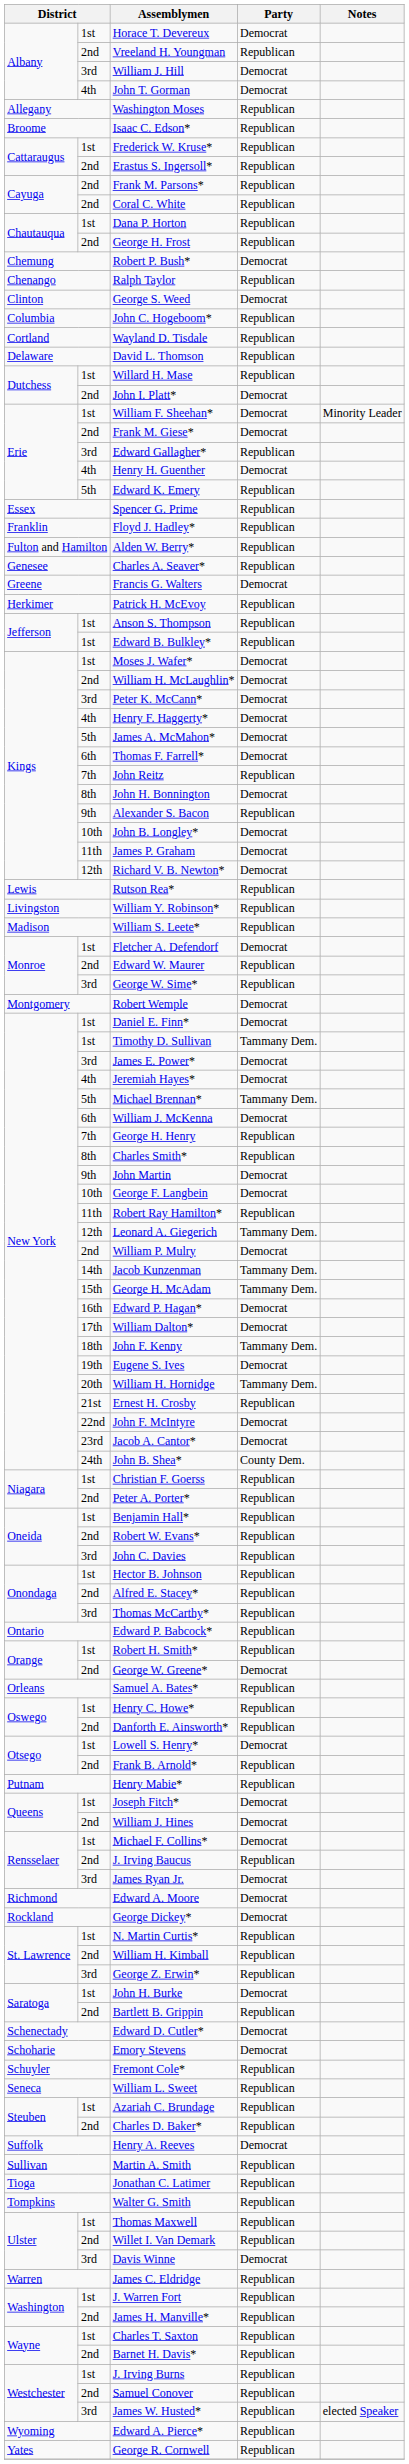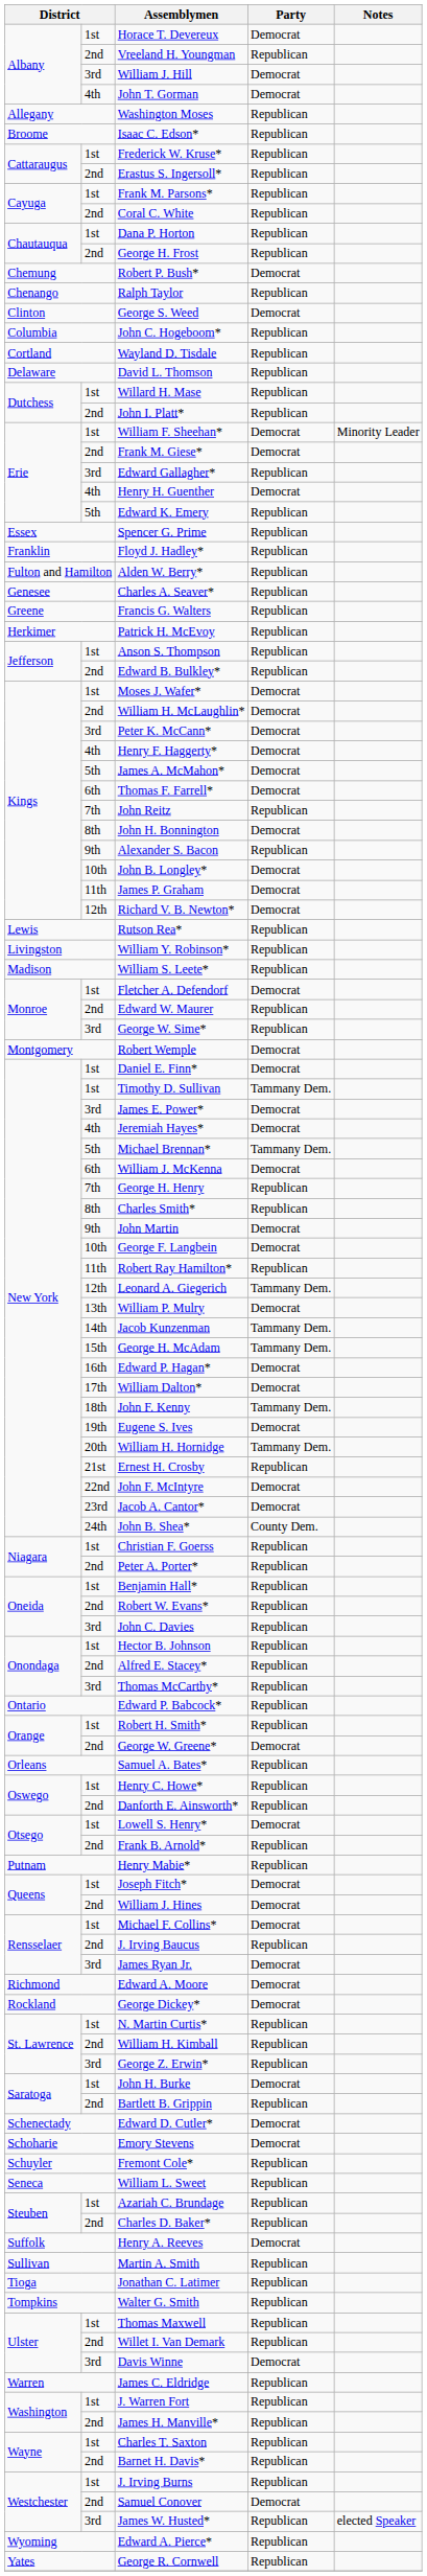 <table class=wikitable>
 <tr>
 <th colspan="2">District</th>
 <th>Assemblymen</th>
 <th>Party</th>
 <th>Notes</th>
 </tr>
 <tr>
 <td rowspan="4"><a href='#'>Albany</a></td>
 <td>1st</td>
 <td><a href='#'>Horace T. Devereux</a></td>
 <td>Democrat</td>
 <td></td>
 </tr>
 <tr>
 <td>2nd</td>
 <td><a href='#'>Vreeland H. Youngman</a></td>
 <td>Republican</td>
 <td></td>
 </tr>
 <tr>
 <td>3rd</td>
 <td><a href='#'>William J. Hill</a></td>
 <td>Democrat</td>
 <td></td>
 </tr>
 <tr>
 <td>4th</td>
 <td><a href='#'>John T. Gorman</a></td>
 <td>Democrat</td>
 <td></td>
 </tr>
 <tr>
 <td colspan="2"><a href='#'>Allegany</a></td>
 <td><a href='#'>Washington Moses</a></td>
 <td>Republican</td>
 <td></td>
 </tr>
 <tr>
 <td colspan="2"><a href='#'>Broome</a></td>
 <td><a href='#'>Isaac C. Edson</a>*</td>
 <td>Republican</td>
 <td></td>
 </tr>
 <tr>
 <td rowspan="2"><a href='#'>Cattaraugus</a></td>
 <td>1st</td>
 <td><a href='#'>Frederick W. Kruse</a>*</td>
 <td>Republican</td>
 <td></td>
 </tr>
 <tr>
 <td>2nd</td>
 <td><a href='#'>Erastus S. Ingersoll</a>*</td>
 <td>Republican</td>
 <td></td>
 </tr>
 <tr>
 <td rowspan="2"><a href='#'>Cayuga</a></td>
-<td>2nd</td>
+<td>1st</td>
 <td><a href='#'>Frank M. Parsons</a>*</td>
 <td>Republican</td>
 <td></td>
 </tr>
 <tr>
 <td>2nd</td>
 <td><a href='#'>Coral C. White</a></td>
 <td>Republican</td>
 <td></td>
 </tr>
 <tr>
 <td rowspan="2"><a href='#'>Chautauqua</a></td>
 <td>1st</td>
 <td><a href='#'>Dana P. Horton</a></td>
 <td>Republican</td>
 <td></td>
 </tr>
 <tr>
 <td>2nd</td>
 <td><a href='#'>George H. Frost</a></td>
 <td>Republican</td>
 <td></td>
 </tr>
 <tr>
 <td colspan="2"><a href='#'>Chemung</a></td>
 <td><a href='#'>Robert P. Bush</a>*</td>
 <td>Democrat</td>
 <td></td>
 </tr>
 <tr>
 <td colspan="2"><a href='#'>Chenango</a></td>
 <td><a href='#'>Ralph Taylor</a></td>
 <td>Republican</td>
 <td></td>
 </tr>
 <tr>
 <td colspan="2"><a href='#'>Clinton</a></td>
 <td><a href='#'>George S. Weed</a></td>
 <td>Democrat</td>
 <td></td>
 </tr>
 <tr>
 <td colspan="2"><a href='#'>Columbia</a></td>
 <td><a href='#'>John C. Hogeboom</a>*</td>
 <td>Republican</td>
 <td></td>
 </tr>
 <tr>
 <td colspan="2"><a href='#'>Cortland</a></td>
 <td><a href='#'>Wayland D. Tisdale</a></td>
 <td>Republican</td>
 <td></td>
 </tr>
 <tr>
 <td colspan="2"><a href='#'>Delaware</a></td>
 <td><a href='#'>David L. Thomson</a></td>
 <td>Republican</td>
 <td></td>
 </tr>
 <tr>
 <td rowspan="2"><a href='#'>Dutchess</a></td>
 <td>1st</td>
 <td><a href='#'>Willard H. Mase</a></td>
 <td>Republican</td>
 <td></td>
 </tr>
 <tr>
 <td>2nd</td>
 <td><a href='#'>John I. Platt</a>*</td>
-<td>Democrat</td>
+<td>Republican</td>
 <td></td>
 </tr>
 <tr>
 <td rowspan="5"><a href='#'>Erie</a></td>
 <td>1st</td>
 <td><a href='#'>William F. Sheehan</a>*</td>
 <td>Democrat</td>
 <td>Minority Leader</td>
 </tr>
 <tr>
 <td>2nd</td>
 <td><a href='#'>Frank M. Giese</a>*</td>
 <td>Democrat</td>
 <td></td>
 </tr>
 <tr>
 <td>3rd</td>
 <td><a href='#'>Edward Gallagher</a>*</td>
 <td>Republican</td>
 <td></td>
 </tr>
 <tr>
 <td>4th</td>
 <td><a href='#'>Henry H. Guenther</a></td>
 <td>Democrat</td>
 <td></td>
 </tr>
 <tr>
 <td>5th</td>
 <td><a href='#'>Edward K. Emery</a></td>
 <td>Republican</td>
 <td></td>
 </tr>
 <tr>
 <td colspan="2"><a href='#'>Essex</a></td>
 <td><a href='#'>Spencer G. Prime</a></td>
 <td>Republican</td>
 <td></td>
 </tr>
 <tr>
 <td colspan="2"><a href='#'>Franklin</a></td>
 <td><a href='#'>Floyd J. Hadley</a>*</td>
 <td>Republican</td>
 <td></td>
 </tr>
 <tr>
 <td colspan="2"><a href='#'>Fulton</a> and <a href='#'>Hamilton</a></td>
 <td><a href='#'>Alden W. Berry</a>*</td>
 <td>Republican</td>
 <td></td>
 </tr>
 <tr>
 <td colspan="2"><a href='#'>Genesee</a></td>
 <td><a href='#'>Charles A. Seaver</a>*</td>
 <td>Republican</td>
 <td></td>
 </tr>
 <tr>
 <td colspan="2"><a href='#'>Greene</a></td>
 <td><a href='#'>Francis G. Walters</a></td>
-<td>Democrat</td>
+<td>Republican</td>
 <td></td>
 </tr>
 <tr>
 <td colspan="2"><a href='#'>Herkimer</a></td>
 <td><a href='#'>Patrick H. McEvoy</a></td>
 <td>Republican</td>
 <td></td>
 </tr>
 <tr>
 <td rowspan="2"><a href='#'>Jefferson</a></td>
 <td>1st</td>
 <td><a href='#'>Anson S. Thompson</a></td>
 <td>Republican</td>
 <td></td>
 </tr>
 <tr>
-<td>1st</td>
+<td>2nd</td>
 <td><a href='#'>Edward B. Bulkley</a>*</td>
 <td>Republican</td>
 <td></td>
 </tr>
 <tr>
 <td rowspan="12"><a href='#'>Kings</a></td>
 <td>1st</td>
 <td><a href='#'>Moses J. Wafer</a>*</td>
 <td>Democrat</td>
 <td></td>
 </tr>
 <tr>
 <td>2nd</td>
 <td><a href='#'>William H. McLaughlin</a>*</td>
 <td>Democrat</td>
 <td></td>
 </tr>
 <tr>
 <td>3rd</td>
 <td><a href='#'>Peter K. McCann</a>*</td>
 <td>Democrat</td>
 <td></td>
 </tr>
 <tr>
 <td>4th</td>
 <td><a href='#'>Henry F. Haggerty</a>*</td>
 <td>Democrat</td>
 <td></td>
 </tr>
 <tr>
 <td>5th</td>
 <td><a href='#'>James A. McMahon</a>*</td>
 <td>Democrat</td>
 <td></td>
 </tr>
 <tr>
 <td>6th</td>
 <td><a href='#'>Thomas F. Farrell</a>*</td>
 <td>Democrat</td>
 <td></td>
 </tr>
 <tr>
 <td>7th</td>
 <td><a href='#'>John Reitz</a></td>
 <td>Republican</td>
 <td></td>
 </tr>
 <tr>
 <td>8th</td>
 <td><a href='#'>John H. Bonnington</a></td>
 <td>Democrat</td>
 <td></td>
 </tr>
 <tr>
 <td>9th</td>
 <td><a href='#'>Alexander S. Bacon</a></td>
 <td>Republican</td>
 <td></td>
 </tr>
 <tr>
 <td>10th</td>
 <td><a href='#'>John B. Longley</a>*</td>
 <td>Democrat</td>
 <td></td>
 </tr>
 <tr>
 <td>11th</td>
 <td><a href='#'>James P. Graham</a></td>
 <td>Democrat</td>
 <td></td>
 </tr>
 <tr>
 <td>12th</td>
 <td><a href='#'>Richard V. B. Newton</a>*</td>
 <td>Democrat</td>
 <td></td>
 </tr>
 <tr>
 <td colspan="2"><a href='#'>Lewis</a></td>
 <td><a href='#'>Rutson Rea</a>*</td>
 <td>Republican</td>
 <td></td>
 </tr>
 <tr>
 <td colspan="2"><a href='#'>Livingston</a></td>
 <td><a href='#'>William Y. Robinson</a>*</td>
 <td>Republican</td>
 <td></td>
 </tr>
 <tr>
 <td colspan="2"><a href='#'>Madison</a></td>
 <td><a href='#'>William S. Leete</a>*</td>
 <td>Republican</td>
 <td></td>
 </tr>
 <tr>
 <td rowspan="3"><a href='#'>Monroe</a></td>
 <td>1st</td>
 <td><a href='#'>Fletcher A. Defendorf</a></td>
 <td>Democrat</td>
 <td></td>
 </tr>
 <tr>
 <td>2nd</td>
 <td><a href='#'>Edward W. Maurer</a></td>
 <td>Republican</td>
 <td></td>
 </tr>
 <tr>
 <td>3rd</td>
 <td><a href='#'>George W. Sime</a>*</td>
 <td>Republican</td>
 <td></td>
 </tr>
 <tr>
 <td colspan="2"><a href='#'>Montgomery</a></td>
 <td><a href='#'>Robert Wemple</a></td>
 <td>Democrat</td>
 <td></td>
 </tr>
 <tr>
 <td rowspan="24"><a href='#'>New York</a></td>
 <td>1st</td>
 <td><a href='#'>Daniel E. Finn</a>*</td>
 <td>Democrat</td>
 <td></td>
 </tr>
 <tr>
 <td>1st</td>
 <td><a href='#'>Timothy D. Sullivan</a></td>
 <td>Tammany Dem.</td>
 <td></td>
 </tr>
 <tr>
 <td>3rd</td>
 <td><a href='#'>James E. Power</a>*</td>
 <td>Democrat</td>
 <td></td>
 </tr>
 <tr>
 <td>4th</td>
 <td><a href='#'>Jeremiah Hayes</a>*</td>
 <td>Democrat</td>
 <td></td>
 </tr>
 <tr>
 <td>5th</td>
 <td><a href='#'>Michael Brennan</a>*</td>
 <td>Tammany Dem.</td>
 <td></td>
 </tr>
 <tr>
 <td>6th</td>
 <td><a href='#'>William J. McKenna</a></td>
 <td>Democrat</td>
 <td></td>
 </tr>
 <tr>
 <td>7th</td>
 <td><a href='#'>George H. Henry</a></td>
 <td>Republican</td>
 <td></td>
 </tr>
 <tr>
 <td>8th</td>
 <td><a href='#'>Charles Smith</a>*</td>
 <td>Republican</td>
 <td></td>
 </tr>
 <tr>
 <td>9th</td>
 <td><a href='#'>John Martin</a></td>
 <td>Democrat</td>
 <td></td>
 </tr>
 <tr>
 <td>10th</td>
 <td><a href='#'>George F. Langbein</a></td>
 <td>Democrat</td>
 <td></td>
 </tr>
 <tr>
 <td>11th</td>
 <td><a href='#'>Robert Ray Hamilton</a>*</td>
 <td>Republican</td>
 <td></td>
 </tr>
 <tr>
 <td>12th</td>
 <td><a href='#'>Leonard A. Giegerich</a></td>
 <td>Tammany Dem.</td>
 <td></td>
 </tr>
 <tr>
-<td>2nd</td>
+<td>13th</td>
 <td><a href='#'>William P. Mulry</a></td>
 <td>Democrat</td>
 <td></td>
 </tr>
 <tr>
 <td>14th</td>
 <td><a href='#'>Jacob Kunzenman</a></td>
 <td>Tammany Dem.</td>
 <td></td>
 </tr>
 <tr>
 <td>15th</td>
 <td><a href='#'>George H. McAdam</a></td>
 <td>Tammany Dem.</td>
 <td></td>
 </tr>
 <tr>
 <td>16th</td>
 <td><a href='#'>Edward P. Hagan</a>*</td>
 <td>Democrat</td>
 <td></td>
 </tr>
 <tr>
 <td>17th</td>
 <td><a href='#'>William Dalton</a>*</td>
 <td>Democrat</td>
 <td></td>
 </tr>
 <tr>
 <td>18th</td>
 <td><a href='#'>John F. Kenny</a></td>
 <td>Tammany Dem.</td>
 <td></td>
 </tr>
 <tr>
 <td>19th</td>
 <td><a href='#'>Eugene S. Ives</a></td>
 <td>Democrat</td>
 <td></td>
 </tr>
 <tr>
 <td>20th</td>
 <td><a href='#'>William H. Hornidge</a></td>
 <td>Tammany Dem.</td>
 <td></td>
 </tr>
 <tr>
 <td>21st</td>
 <td><a href='#'>Ernest H. Crosby</a></td>
 <td>Republican</td>
 <td></td>
 </tr>
 <tr>
 <td>22nd</td>
 <td><a href='#'>John F. McIntyre</a></td>
 <td>Democrat</td>
 <td></td>
 </tr>
 <tr>
 <td>23rd</td>
 <td><a href='#'>Jacob A. Cantor</a>*</td>
 <td>Democrat</td>
 <td></td>
 </tr>
 <tr>
 <td>24th</td>
 <td><a href='#'>John B. Shea</a>*</td>
 <td>County Dem.</td>
 <td></td>
 </tr>
 <tr>
 <td rowspan="2"><a href='#'>Niagara</a></td>
 <td>1st</td>
 <td><a href='#'>Christian F. Goerss</a></td>
 <td>Republican</td>
 <td></td>
 </tr>
 <tr>
 <td>2nd</td>
 <td><a href='#'>Peter A. Porter</a>*</td>
 <td>Republican</td>
 <td></td>
 </tr>
 <tr>
 <td rowspan="3"><a href='#'>Oneida</a></td>
 <td>1st</td>
 <td><a href='#'>Benjamin Hall</a>*</td>
 <td>Republican</td>
 <td></td>
 </tr>
 <tr>
 <td>2nd</td>
 <td><a href='#'>Robert W. Evans</a>*</td>
 <td>Republican</td>
 <td></td>
 </tr>
 <tr>
 <td>3rd</td>
 <td><a href='#'>John C. Davies</a></td>
 <td>Republican</td>
 <td></td>
 </tr>
 <tr>
 <td rowspan="3"><a href='#'>Onondaga</a></td>
 <td>1st</td>
 <td><a href='#'>Hector B. Johnson</a></td>
 <td>Republican</td>
 <td></td>
 </tr>
 <tr>
 <td>2nd</td>
 <td><a href='#'>Alfred E. Stacey</a>*</td>
 <td>Republican</td>
 <td></td>
 </tr>
 <tr>
 <td>3rd</td>
 <td><a href='#'>Thomas McCarthy</a>*</td>
 <td>Republican</td>
 <td></td>
 </tr>
 <tr>
 <td colspan="2"><a href='#'>Ontario</a></td>
 <td><a href='#'>Edward P. Babcock</a>*</td>
 <td>Republican</td>
 <td></td>
 </tr>
 <tr>
 <td rowspan="2"><a href='#'>Orange</a></td>
 <td>1st</td>
 <td><a href='#'>Robert H. Smith</a>*</td>
 <td>Republican</td>
 <td></td>
 </tr>
 <tr>
 <td>2nd</td>
 <td><a href='#'>George W. Greene</a>*</td>
 <td>Democrat</td>
 <td></td>
 </tr>
 <tr>
 <td colspan="2"><a href='#'>Orleans</a></td>
 <td><a href='#'>Samuel A. Bates</a>*</td>
 <td>Republican</td>
 <td></td>
 </tr>
 <tr>
 <td rowspan="2"><a href='#'>Oswego</a></td>
 <td>1st</td>
 <td><a href='#'>Henry C. Howe</a>*</td>
 <td>Republican</td>
 <td></td>
 </tr>
 <tr>
 <td>2nd</td>
 <td><a href='#'>Danforth E. Ainsworth</a>*</td>
 <td>Republican</td>
 <td></td>
 </tr>
 <tr>
 <td rowspan="2"><a href='#'>Otsego</a></td>
 <td>1st</td>
 <td><a href='#'>Lowell S. Henry</a>*</td>
 <td>Democrat</td>
 <td></td>
 </tr>
 <tr>
 <td>2nd</td>
 <td><a href='#'>Frank B. Arnold</a>*</td>
 <td>Republican</td>
 <td></td>
 </tr>
 <tr>
 <td colspan="2"><a href='#'>Putnam</a></td>
 <td><a href='#'>Henry Mabie</a>*</td>
 <td>Republican</td>
 <td></td>
 </tr>
 <tr>
 <td rowspan="2"><a href='#'>Queens</a></td>
 <td>1st</td>
 <td><a href='#'>Joseph Fitch</a>*</td>
 <td>Democrat</td>
 <td></td>
 </tr>
 <tr>
 <td>2nd</td>
 <td><a href='#'>William J. Hines</a></td>
 <td>Democrat</td>
 <td></td>
 </tr>
 <tr>
 <td rowspan="3"><a href='#'>Rensselaer</a></td>
 <td>1st</td>
 <td><a href='#'>Michael F. Collins</a>*</td>
 <td>Democrat</td>
 <td></td>
 </tr>
 <tr>
 <td>2nd</td>
 <td><a href='#'>J. Irving Baucus</a></td>
 <td>Republican</td>
 <td></td>
 </tr>
 <tr>
 <td>3rd</td>
 <td><a href='#'>James Ryan Jr.</a></td>
 <td>Democrat</td>
 <td></td>
 </tr>
 <tr>
 <td colspan="2"><a href='#'>Richmond</a></td>
 <td><a href='#'>Edward A. Moore</a></td>
 <td>Democrat</td>
 <td></td>
 </tr>
 <tr>
 <td colspan="2"><a href='#'>Rockland</a></td>
 <td><a href='#'>George Dickey</a>*</td>
 <td>Democrat</td>
 <td></td>
 </tr>
 <tr>
 <td rowspan="3"><a href='#'>St. Lawrence</a></td>
 <td>1st</td>
 <td><a href='#'>N. Martin Curtis</a>*</td>
 <td>Republican</td>
 <td></td>
 </tr>
 <tr>
 <td>2nd</td>
 <td><a href='#'>William H. Kimball</a></td>
 <td>Republican</td>
 <td></td>
 </tr>
 <tr>
 <td>3rd</td>
 <td><a href='#'>George Z. Erwin</a>*</td>
 <td>Republican</td>
 <td></td>
 </tr>
 <tr>
 <td rowspan="2"><a href='#'>Saratoga</a></td>
 <td>1st</td>
 <td><a href='#'>John H. Burke</a></td>
 <td>Democrat</td>
 <td></td>
 </tr>
 <tr>
 <td>2nd</td>
 <td><a href='#'>Bartlett B. Grippin</a></td>
 <td>Republican</td>
 <td></td>
 </tr>
 <tr>
 <td colspan="2"><a href='#'>Schenectady</a></td>
 <td><a href='#'>Edward D. Cutler</a>*</td>
 <td>Democrat</td>
 <td></td>
 </tr>
 <tr>
 <td colspan="2"><a href='#'>Schoharie</a></td>
 <td><a href='#'>Emory Stevens</a></td>
 <td>Democrat</td>
 <td></td>
 </tr>
 <tr>
 <td colspan="2"><a href='#'>Schuyler</a></td>
 <td><a href='#'>Fremont Cole</a>*</td>
 <td>Republican</td>
 <td></td>
 </tr>
 <tr>
 <td colspan="2"><a href='#'>Seneca</a></td>
 <td><a href='#'>William L. Sweet</a></td>
 <td>Republican</td>
 <td></td>
 </tr>
 <tr>
 <td rowspan="2"><a href='#'>Steuben</a></td>
 <td>1st</td>
 <td><a href='#'>Azariah C. Brundage</a></td>
 <td>Republican</td>
 <td></td>
 </tr>
 <tr>
 <td>2nd</td>
 <td><a href='#'>Charles D. Baker</a>*</td>
 <td>Republican</td>
 <td></td>
 </tr>
 <tr>
 <td colspan="2"><a href='#'>Suffolk</a></td>
 <td><a href='#'>Henry A. Reeves</a></td>
 <td>Democrat</td>
 <td></td>
 </tr>
 <tr>
 <td colspan="2"><a href='#'>Sullivan</a></td>
 <td><a href='#'>Martin A. Smith</a></td>
 <td>Republican</td>
 <td></td>
 </tr>
 <tr>
 <td colspan="2"><a href='#'>Tioga</a></td>
 <td><a href='#'>Jonathan C. Latimer</a></td>
 <td>Republican</td>
 <td></td>
 </tr>
 <tr>
 <td colspan="2"><a href='#'>Tompkins</a></td>
 <td><a href='#'>Walter G. Smith</a></td>
 <td>Republican</td>
 <td></td>
 </tr>
 <tr>
 <td rowspan="3"><a href='#'>Ulster</a></td>
 <td>1st</td>
 <td><a href='#'>Thomas Maxwell</a></td>
 <td>Republican</td>
 <td></td>
 </tr>
 <tr>
 <td>2nd</td>
 <td><a href='#'>Willet I. Van Demark</a></td>
 <td>Republican</td>
 <td></td>
 </tr>
 <tr>
 <td>3rd</td>
 <td><a href='#'>Davis Winne</a></td>
 <td>Democrat</td>
 <td></td>
 </tr>
 <tr>
 <td colspan="2"><a href='#'>Warren</a></td>
 <td><a href='#'>James C. Eldridge</a></td>
 <td>Republican</td>
 <td></td>
 </tr>
 <tr>
 <td rowspan="2"><a href='#'>Washington</a></td>
 <td>1st</td>
 <td><a href='#'>J. Warren Fort</a></td>
 <td>Republican</td>
 <td></td>
 </tr>
 <tr>
 <td>2nd</td>
 <td><a href='#'>James H. Manville</a>*</td>
 <td>Republican</td>
 <td></td>
 </tr>
 <tr>
 <td rowspan="2"><a href='#'>Wayne</a></td>
 <td>1st</td>
 <td><a href='#'>Charles T. Saxton</a></td>
 <td>Republican</td>
 <td></td>
 </tr>
 <tr>
 <td>2nd</td>
 <td><a href='#'>Barnet H. Davis</a>*</td>
 <td>Republican</td>
 <td></td>
 </tr>
 <tr>
 <td rowspan="3"><a href='#'>Westchester</a></td>
 <td>1st</td>
 <td><a href='#'>J. Irving Burns</a></td>
 <td>Republican</td>
 <td></td>
 </tr>
 <tr>
 <td>2nd</td>
 <td><a href='#'>Samuel Conover</a></td>
-<td>Republican</td>
+<td>Democrat</td>
 <td></td>
 </tr>
 <tr>
 <td>3rd</td>
 <td><a href='#'>James W. Husted</a>*</td>
 <td>Republican</td>
 <td>elected <a href='#'>Speaker</a></td>
 </tr>
 <tr>
 <td colspan="2"><a href='#'>Wyoming</a></td>
 <td><a href='#'>Edward A. Pierce</a>*</td>
 <td>Republican</td>
 <td></td>
 </tr>
 <tr>
 <td colspan="2"><a href='#'>Yates</a></td>
 <td><a href='#'>George R. Cornwell</a></td>
 <td>Republican</td>
 <td></td>
 </tr>
 <tr>
 </tr>
 </table>
